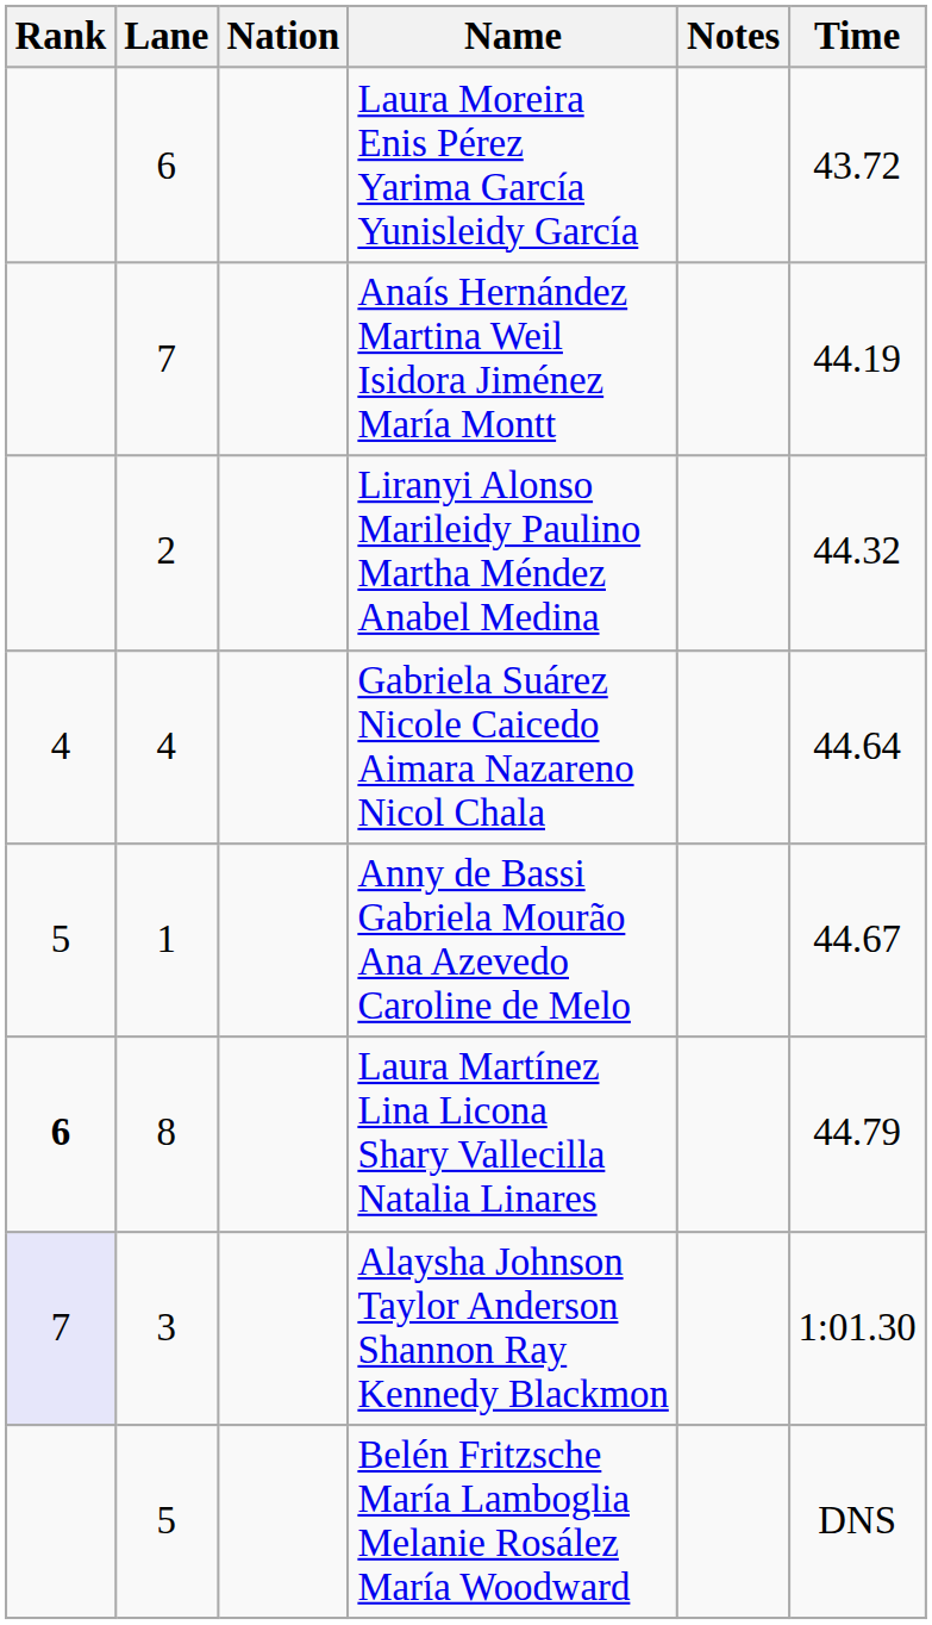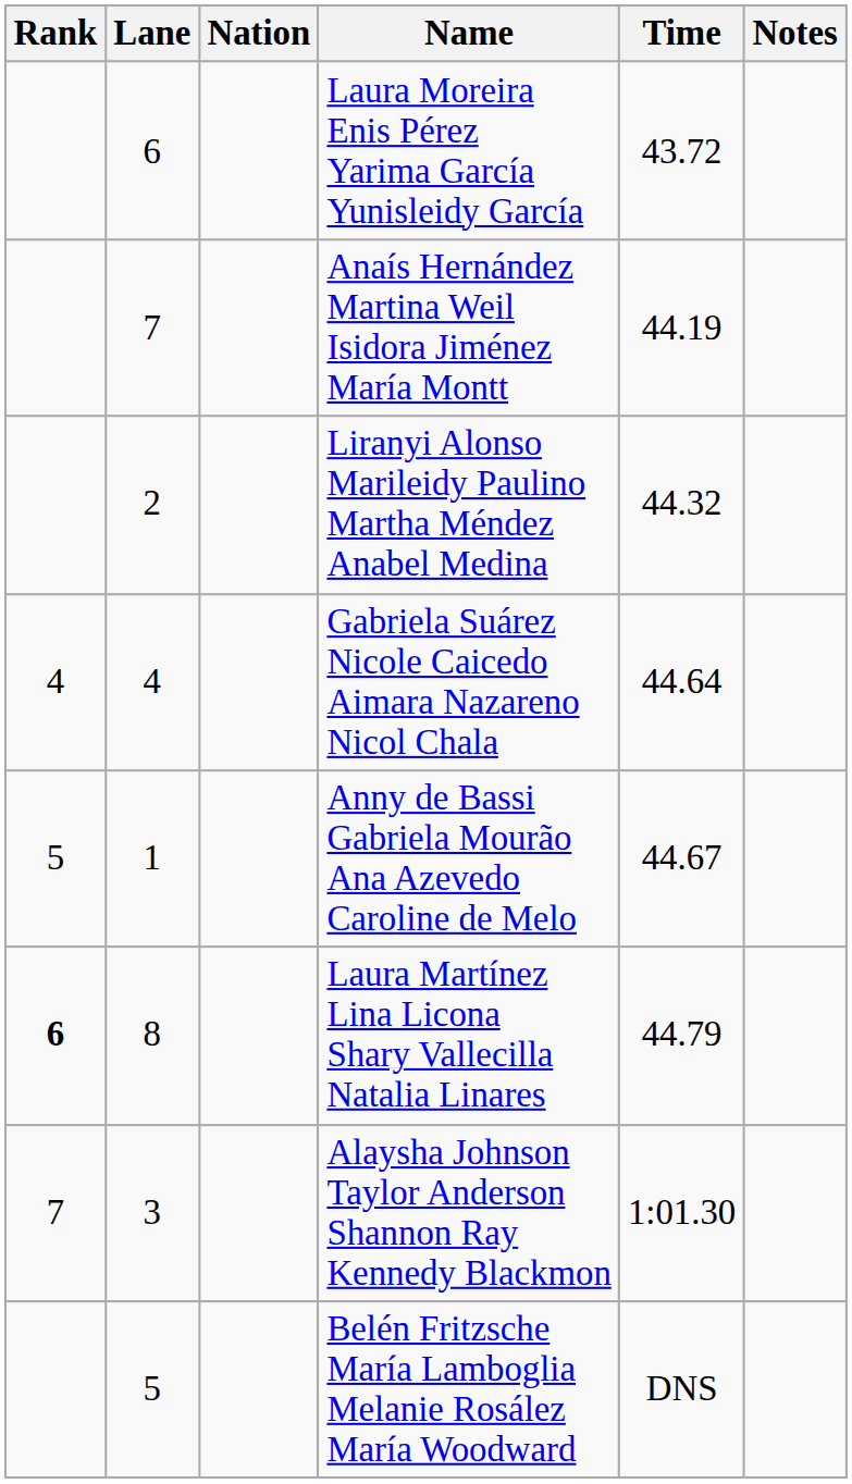 <table class="wikitable sortable" style="text-align:center">
 <tr>
 <th>Rank</th>
 <th>Lane</th>
 <th>Nation</th>
 <th>Name</th>
+<th>Time</th>
 <th>Notes</th>
-<th>Time</th>
 </tr>
 <tr>
 <td></td>
 <td>6</td>
 <td align=left></td>
 <td align=left><a href='#'>Laura Moreira</a><br><a href='#'>Enis Pérez</a><br> <a href='#'>Yarima García</a><br><a href='#'>Yunisleidy García</a></td>
+<td>43.72</td>
 <td></td>
-<td>43.72</td>
 </tr>
 <tr>
 <td></td>
 <td>7</td>
 <td align=left></td>
 <td align=left><a href='#'>Anaís Hernández</a><br><a href='#'>Martina Weil</a><br> <a href='#'>Isidora Jiménez</a><br> <a href='#'>María Montt</a></td>
+<td>44.19</td>
 <td><strong></strong></td>
-<td>44.19</td>
 </tr>
 <tr>
 <td></td>
 <td>2</td>
 <td align=left></td>
 <td align=left><a href='#'>Liranyi Alonso</a><br> <a href='#'>Marileidy Paulino</a><br> <a href='#'>Martha Méndez</a><br><a href='#'>Anabel Medina</a></td>
+<td>44.32</td>
 <td></td>
-<td>44.32</td>
 </tr>
 <tr>
 <td>4</td>
 <td>4</td>
 <td align=left></td>
 <td align=left><a href='#'>Gabriela Suárez</a><br> <a href='#'>Nicole Caicedo</a><br> <a href='#'>Aimara Nazareno</a><br> <a href='#'>Nicol Chala</a></td>
+<td>44.64</td>
 <td></td>
-<td>44.64</td>
 </tr>
 <tr>
 <td>5</td>
 <td>1</td>
 <td align=left></td>
 <td align=left><a href='#'>Anny de Bassi</a><br><a href='#'>Gabriela Mourão</a><br><a href='#'>Ana Azevedo</a><br> <a href='#'>Caroline de Melo</a></td>
+<td>44.67</td>
 <td></td>
-<td>44.67</td>
 </tr>
 <tr>
 <td><strong>6</strong></td>
 <td>8</td>
 <td align=left></td>
 <td align=left><a href='#'>Laura Martínez</a><br> <a href='#'>Lina Licona</a><br><a href='#'>Shary Vallecilla</a><br> <a href='#'>Natalia Linares</a></td>
+<td>44.79</td>
 <td></td>
-<td>44.79</td>
 </tr>
 <tr>
-<td style="background: lavender;">7</td>
+<td>7</td>
 <td>3</td>
 <td align=left></td>
 <td align=left><a href='#'>Alaysha Johnson</a><br> <a href='#'>Taylor Anderson</a><br><a href='#'>Shannon Ray</a><br> <a href='#'>Kennedy Blackmon</a></td>
+<td>1:01.30</td>
 <td></td>
-<td>1:01.30</td>
 </tr>
 <tr>
 <td></td>
 <td>5</td>
 <td align=left></td>
 <td align=left><a href='#'>Belén Fritzsche</a><br> <a href='#'>María Lamboglia</a><br><a href='#'>Melanie Rosález</a><br> <a href='#'>María Woodward</a></td>
+<td>DNS</td>
 <td></td>
-<td>DNS</td>
 </tr>
 </table>
